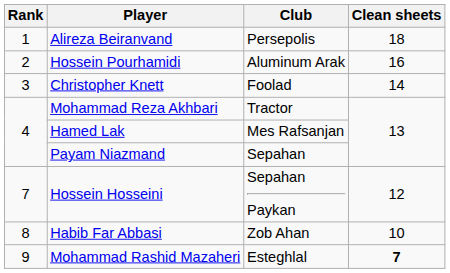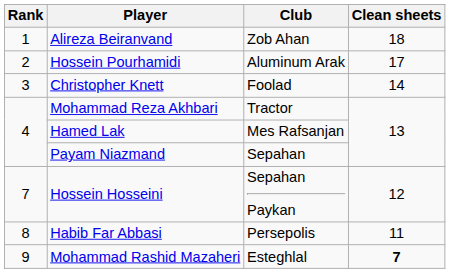 <table class="wikitable">
 <tr>
 <th>Rank</th>
 <th>Player</th>
 <th>Club</th>
 <th>Clean sheets</th>
 </tr>
 <tr>
 <td align="center">1</td>
 <td> <a href='#'>Alireza Beiranvand</a></td>
-<td>Persepolis</td>
+<td>Zob Ahan</td>
 <td align="center">18</td>
 </tr>
 <tr>
 <td align="center">2</td>
 <td> <a href='#'>Hossein Pourhamidi</a></td>
 <td>Aluminum Arak</td>
-<td align="center">16</td>
+<td align="center">17</td>
 </tr>
 <tr>
 <td align="center">3</td>
 <td> <a href='#'>Christopher Knett</a></td>
 <td>Foolad</td>
 <td align="center">14</td>
 </tr>
 <tr>
 <td rowspan="3" align="center">4</td>
 <td> <a href='#'>Mohammad Reza Akhbari</a></td>
 <td>Tractor</td>
 <td rowspan="3" align="center">13</td>
 </tr>
 <tr>
 <td> <a href='#'>Hamed Lak</a></td>
 <td>Mes Rafsanjan</td>
 </tr>
 <tr>
 <td> <a href='#'>Payam Niazmand</a></td>
 <td>Sepahan</td>
 </tr>
 <tr>
 <td align="center">7</td>
 <td> <a href='#'>Hossein Hosseini</a></td>
 <td>Sepahan<hr>Paykan</td>
 <td align="center">12</td>
 </tr>
 <tr>
 <td align="center">8</td>
 <td> <a href='#'>Habib Far Abbasi</a></td>
-<td>Zob Ahan</td>
-<td align="center">10</td>
+<td>Persepolis</td>
+<td align="center">11</td>
 </tr>
 <tr>
 <td align="center">9</td>
 <td> <a href='#'>Mohammad Rashid Mazaheri</a></td>
 <td>Esteghlal</td>
 <td align="center"><strong>7</strong></td>
 </tr>
 </table>
